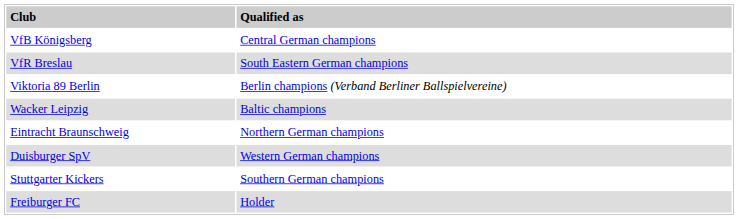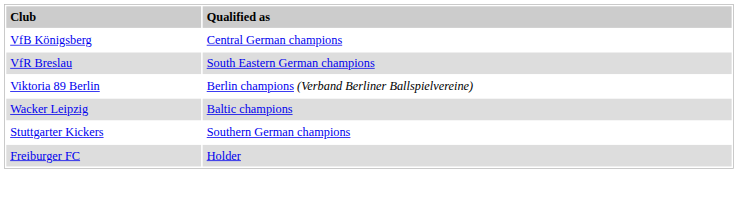 <table style="border:1px solid #bbb;background:#fff;" cellpadding="5" cellspacing="2" width="75%">
 <tr style="background:#ccc;font-weight:bold">
 <td>Club</td>
 <td>Qualified as</td>
 </tr>
 <tr>
 <td><a href='#'>VfB Königsberg</a></td>
 <td><a href='#'>Central German champions</a></td>
 </tr>
 <tr style="background:#ddd">
 <td><a href='#'>VfR Breslau</a></td>
 <td><a href='#'>South Eastern German champions</a></td>
 </tr>
 <tr>
 <td><a href='#'>Viktoria 89 Berlin</a></td>
 <td><a href='#'>Berlin champions</a> <em>(Verband Berliner Ballspielvereine)</em></td>
 </tr>
 <tr style="background:#ddd">
 <td><a href='#'>Wacker Leipzig</a></td>
 <td><a href='#'>Baltic champions</a></td>
 </tr>
 <tr>
-<td><a href='#'>Eintracht Braunschweig</a></td>
-<td><a href='#'>Northern German champions</a></td>
-</tr>
-<tr style="background:#ddd">
-<td><a href='#'>Duisburger SpV</a></td>
-<td><a href='#'>Western German champions</a></td>
-</tr>
-<tr>
 <td><a href='#'>Stuttgarter Kickers</a></td>
 <td><a href='#'>Southern German champions</a></td>
 </tr>
 <tr style="background:#ddd">
 <td><a href='#'>Freiburger FC</a></td>
 <td><a href='#'>Holder</a></td>
 </tr>
 </table>
